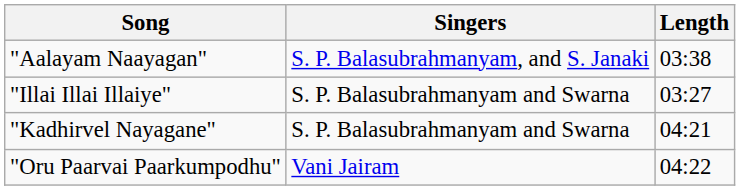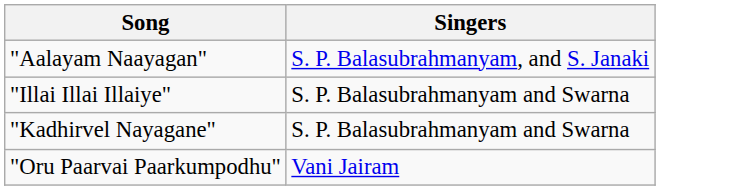 <table class="wikitable">
 <tr>
 <th>Song</th>
 <th>Singers</th>
-<th>Length</th>
 </tr>
 <tr>
 <td>"Aalayam Naayagan"</td>
 <td><a href='#'>S. P. Balasubrahmanyam</a>, and <a href='#'>S. Janaki</a></td>
-<td>03:38</td>
 </tr>
 <tr>
 <td>"Illai Illai Illaiye"</td>
 <td>S. P. Balasubrahmanyam and Swarna</td>
-<td>03:27</td>
 </tr>
 <tr>
 <td>"Kadhirvel Nayagane"</td>
 <td>S. P. Balasubrahmanyam and Swarna</td>
-<td>04:21</td>
 </tr>
 <tr>
 <td>"Oru Paarvai Paarkumpodhu"</td>
 <td><a href='#'>Vani Jairam</a></td>
-<td>04:22</td>
 </tr>
 </table>
